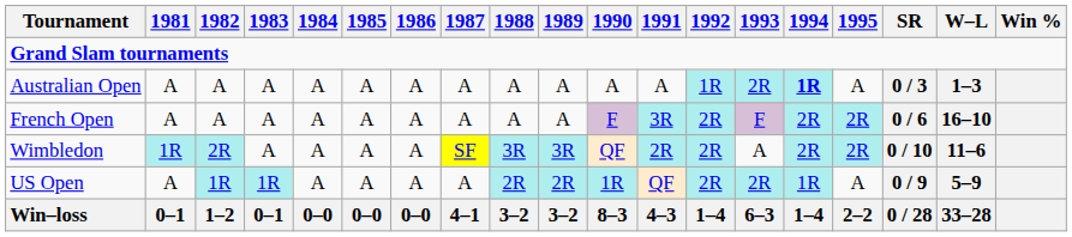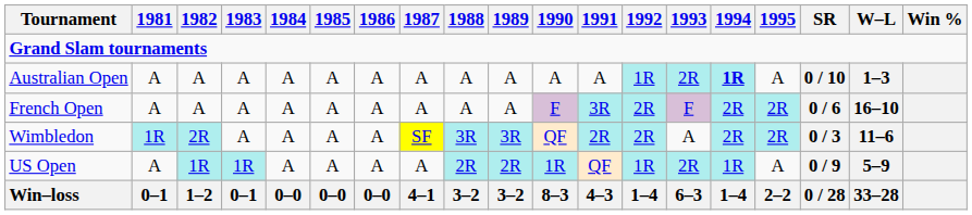 <table class=wikitable style=text-align:center;font-size:97%>
 <tr>
 <th>Tournament</th>
 <th><a href='#'>1981</a></th>
 <th><a href='#'>1982</a></th>
 <th><a href='#'>1983</a></th>
 <th><a href='#'>1984</a></th>
 <th><a href='#'>1985</a></th>
 <th><a href='#'>1986</a></th>
 <th><a href='#'>1987</a></th>
 <th><a href='#'>1988</a></th>
 <th><a href='#'>1989</a></th>
 <th><a href='#'>1990</a></th>
 <th><a href='#'>1991</a></th>
 <th><a href='#'>1992</a></th>
 <th><a href='#'>1993</a></th>
 <th><a href='#'>1994</a></th>
 <th><a href='#'>1995</a></th>
 <th>SR</th>
 <th>W–L</th>
 <th>Win %</th>
 </tr>
 <tr>
 <td colspan=23 align=left><strong><a href='#'>Grand Slam tournaments</a></strong></td>
 </tr>
 <tr>
 <td align=left><a href='#'>Australian Open</a></td>
 <td>A</td>
 <td>A</td>
 <td>A</td>
 <td>A</td>
 <td>A</td>
 <td>A</td>
 <td>A</td>
 <td>A</td>
 <td>A</td>
 <td>A</td>
 <td>A</td>
 <td bgcolor=afeeee><a href='#'>1R</a></td>
 <td bgcolor=afeeee><a href='#'>2R</a></td>
 <td bgcolor=afeeee><strong><a href='#'>1R</a></strong></td>
 <td>A</td>
-<th>0 / 3</th>
+<th>0 / 10</th>
 <th>1–3</th>
 <th></th>
 </tr>
 <tr>
 <td align=left><a href='#'>French Open</a></td>
 <td>A</td>
 <td>A</td>
 <td>A</td>
 <td>A</td>
 <td>A</td>
 <td>A</td>
 <td>A</td>
 <td>A</td>
 <td>A</td>
 <td bgcolor=thistle><a href='#'>F</a></td>
 <td bgcolor=afeeee><a href='#'>3R</a></td>
 <td bgcolor=afeeee><a href='#'>2R</a></td>
 <td bgcolor=thistle><a href='#'>F</a></td>
 <td bgcolor=afeeee><a href='#'>2R</a></td>
 <td bgcolor=afeeee><a href='#'>2R</a></td>
 <th>0 / 6</th>
 <th>16–10</th>
 <th></th>
 </tr>
 <tr>
 <td align=left><a href='#'>Wimbledon</a></td>
 <td bgcolor=afeeee><a href='#'>1R</a></td>
 <td bgcolor=afeeee><a href='#'>2R</a></td>
 <td>A</td>
 <td>A</td>
 <td>A</td>
 <td>A</td>
 <td bgcolor=yellow><a href='#'>SF</a></td>
 <td bgcolor=afeeee><a href='#'>3R</a></td>
 <td bgcolor=afeeee><a href='#'>3R</a></td>
 <td bgcolor=ffebcd><a href='#'>QF</a></td>
 <td bgcolor=afeeee><a href='#'>2R</a></td>
 <td bgcolor=afeeee><a href='#'>2R</a></td>
 <td>A</td>
 <td bgcolor=afeeee><a href='#'>2R</a></td>
 <td bgcolor=afeeee><a href='#'>2R</a></td>
-<th>0 / 10</th>
+<th>0 / 3</th>
 <th>11–6</th>
 <th></th>
 </tr>
 <tr>
 <td align=left><a href='#'>US Open</a></td>
 <td>A</td>
 <td bgcolor=afeeee><a href='#'>1R</a></td>
 <td bgcolor=afeeee><a href='#'>1R</a></td>
 <td>A</td>
 <td>A</td>
 <td>A</td>
 <td>A</td>
 <td bgcolor=afeeee><a href='#'>2R</a></td>
 <td bgcolor=afeeee><a href='#'>2R</a></td>
 <td bgcolor=afeeee><a href='#'>1R</a></td>
 <td bgcolor=ffebcd><a href='#'>QF</a></td>
-<td bgcolor=afeeee><a href='#'>2R</a></td>
+<td bgcolor=afeeee><a href='#'>1R</a></td>
 <td bgcolor=afeeee><a href='#'>2R</a></td>
 <td bgcolor=afeeee><a href='#'>1R</a></td>
 <td>A</td>
 <th>0 / 9</th>
 <th>5–9</th>
 <th></th>
 </tr>
 <tr>
 <th style=text-align:left>Win–loss</th>
 <th>0–1</th>
 <th>1–2</th>
 <th>0–1</th>
 <th>0–0</th>
 <th>0–0</th>
 <th>0–0</th>
 <th>4–1</th>
 <th>3–2</th>
 <th>3–2</th>
 <th>8–3</th>
 <th>4–3</th>
 <th>1–4</th>
 <th>6–3</th>
 <th>1–4</th>
 <th>2–2</th>
 <th>0 / 28</th>
 <th>33–28</th>
 <th></th>
 </tr>
 </table>
